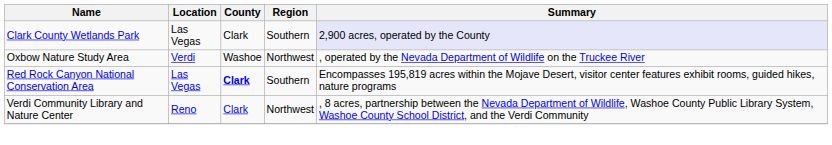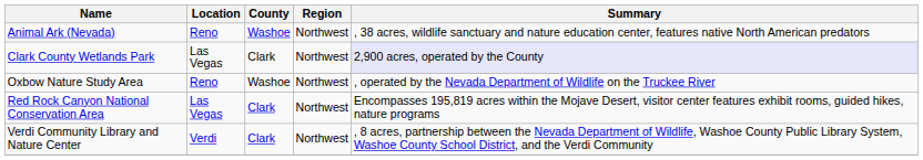 <table class="wikitable sortable">
 <tr>
 <th>Name</th>
 <th>Location</th>
 <th>County</th>
 <th>Region</th>
 <th>Summary</th>
 </tr>
 <tr>
+<td><a href='#'>Animal Ark (Nevada)</a></td>
+<td><a href='#'>Reno</a></td>
+<td><a href='#'>Washoe</a></td>
+<td>Northwest</td>
+<td>, 38 acres, wildlife sanctuary and nature education center, features native North American predators</td>
+</tr>
+<tr>
 <td><a href='#'>Clark County Wetlands Park</a></td>
 <td>Las Vegas</td>
 <td>Clark</td>
-<td>Southern</td>
+<td>Northwest</td>
 <td style="background: lavender;">2,900 acres, operated by the County</td>
 </tr>
 <tr>
 <td>Oxbow Nature Study Area</td>
-<td><a href='#'>Verdi</a></td>
+<td><a href='#'>Reno</a></td>
 <td>Washoe</td>
 <td>Northwest</td>
 <td>, operated by the <a href='#'>Nevada Department of Wildlife</a> on the <a href='#'>Truckee River</a></td>
 </tr>
 <tr>
 <td><a href='#'>Red Rock Canyon National Conservation Area</a></td>
 <td><a href='#'>Las Vegas</a></td>
-<td><strong><a href='#'>Clark</a></strong></td>
-<td>Southern</td>
+<td><a href='#'>Clark</a></td>
+<td>Northwest</td>
 <td>Encompasses 195,819 acres within the Mojave Desert, visitor center features exhibit rooms, guided hikes, nature programs</td>
 </tr>
 <tr Springs Preserve>
 <td>Verdi Community Library and Nature Center</td>
-<td><a href='#'>Reno</a></td>
+<td><a href='#'>Verdi</a></td>
 <td><a href='#'>Clark</a></td>
 <td>Northwest</td>
 <td>, 8 acres, partnership between the <a href='#'>Nevada Department of Wildlife</a>, Washoe County Public Library System, <a href='#'>Washoe County School District</a>, and the Verdi Community</td>
 </tr>
 <tr>
 </tr>
 </table>
